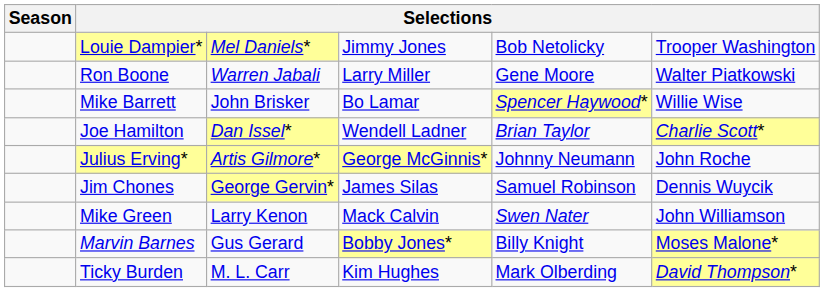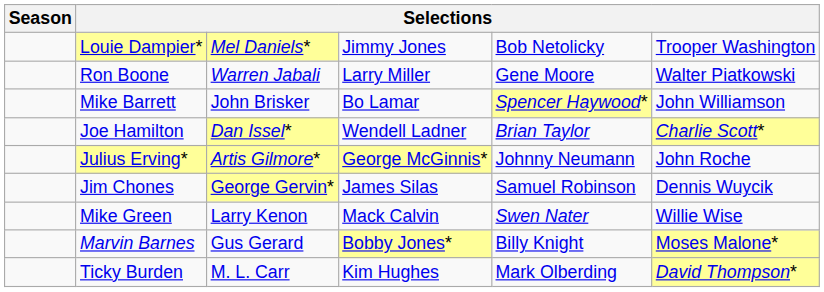 <table class="wikitable">
 <tr>
 <th>Season</th>
 <th colspan=6>Selections</th>
 </tr>
 <tr>
 <td></td>
 <td style=background-color:#FFFF99><a href='#'>Louie Dampier</a>*</td>
 <td style=background-color:#FFFF99><em><a href='#'>Mel Daniels</a></em>*</td>
 <td><a href='#'>Jimmy Jones</a></td>
 <td><a href='#'>Bob Netolicky</a></td>
 <td><a href='#'>Trooper Washington</a></td>
 </tr>
 <tr>
 <td></td>
 <td><a href='#'>Ron Boone</a></td>
 <td><em><a href='#'>Warren Jabali</a></em></td>
 <td><a href='#'>Larry Miller</a></td>
 <td><a href='#'>Gene Moore</a></td>
 <td><a href='#'>Walter Piatkowski</a></td>
 </tr>
 <tr>
 <td></td>
 <td><a href='#'>Mike Barrett</a></td>
 <td><a href='#'>John Brisker</a></td>
 <td><a href='#'>Bo Lamar</a></td>
 <td style=background-color:#FFFF99><em><a href='#'>Spencer Haywood</a></em>*</td>
-<td><a href='#'>Willie Wise</a></td>
+<td><a href='#'>John Williamson</a></td>
 </tr>
 <tr>
 <td></td>
 <td><a href='#'>Joe Hamilton</a></td>
 <td style=background-color:#FFFF99><em><a href='#'>Dan Issel</a></em>*</td>
 <td><a href='#'>Wendell Ladner</a></td>
 <td><em><a href='#'>Brian Taylor</a></em></td>
 <td style=background-color:#FFFF99><em><a href='#'>Charlie Scott</a></em>*</td>
 </tr>
 <tr>
 <td></td>
 <td style=background-color:#FFFF99><a href='#'>Julius Erving</a>*</td>
 <td style=background-color:#FFFF99><em><a href='#'>Artis Gilmore</a></em>*</td>
 <td style=background-color:#FFFF99><a href='#'>George McGinnis</a>*</td>
 <td><a href='#'>Johnny Neumann</a></td>
 <td><a href='#'>John Roche</a></td>
 </tr>
 <tr>
 <td></td>
 <td><a href='#'>Jim Chones</a></td>
 <td style=background-color:#FFFF99><a href='#'>George Gervin</a>*</td>
 <td><a href='#'>James Silas</a></td>
 <td><a href='#'>Samuel Robinson</a></td>
 <td><a href='#'>Dennis Wuycik</a></td>
 </tr>
 <tr>
 <td></td>
 <td><a href='#'>Mike Green</a></td>
 <td><a href='#'>Larry Kenon</a></td>
 <td><a href='#'>Mack Calvin</a></td>
 <td><em><a href='#'>Swen Nater</a></em></td>
-<td><a href='#'>John Williamson</a></td>
+<td><a href='#'>Willie Wise</a></td>
 </tr>
 <tr>
 <td></td>
 <td><em><a href='#'>Marvin Barnes</a></em></td>
 <td><a href='#'>Gus Gerard</a></td>
 <td style=background-color:#FFFF99><a href='#'>Bobby Jones</a>*</td>
 <td><a href='#'>Billy Knight</a></td>
 <td style=background-color:#FFFF99><a href='#'>Moses Malone</a>*</td>
 </tr>
 <tr>
 <td></td>
 <td><a href='#'>Ticky Burden</a></td>
 <td><a href='#'>M. L. Carr</a></td>
 <td><a href='#'>Kim Hughes</a></td>
 <td><a href='#'>Mark Olberding</a></td>
 <td style=background-color:#FFFF99><em><a href='#'>David Thompson</a></em>*</td>
 </tr>
 </table>
